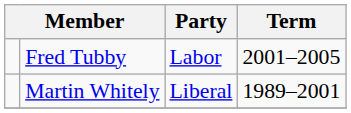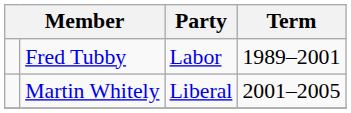 <table class="wikitable">
 <tr>
 <th colspan="2">Member</th>
 <th>Party</th>
 <th>Term</th>
 </tr>
 <tr>
 <td> </td>
 <td><a href='#'>Fred Tubby</a></td>
 <td><a href='#'>Labor</a></td>
-<td>2001–2005</td>
+<td>1989–2001</td>
 </tr>
 <tr>
 <td> </td>
 <td><a href='#'>Martin Whitely</a></td>
 <td><a href='#'>Liberal</a></td>
-<td>1989–2001</td>
+<td>2001–2005</td>
 </tr>
 <tr>
 </tr>
 </table>
